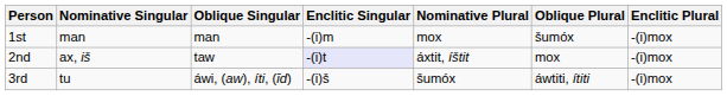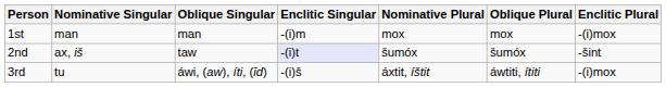 <table class="wikitable">
 <tr>
 <th>Person</th>
 <th>Nominative Singular</th>
 <th>Oblique Singular</th>
 <th>Enclitic Singular</th>
 <th>Nominative Plural</th>
 <th>Oblique Plural</th>
 <th>Enclitic Plural</th>
 </tr>
 <tr>
 <td>1st</td>
 <td>man</td>
 <td>man</td>
 <td>-(i)m</td>
 <td>mox</td>
-<td>šumóx</td>
+<td>mox</td>
 <td>-(i)mox</td>
 </tr>
 <tr>
 <td>2nd</td>
 <td>ax, <em>iš</em></td>
 <td>taw</td>
 <td style="background: lavender;">-(i)t</td>
-<td>áxtit, <em>íštit</em></td>
-<td>mox</td>
-<td>-(i)mox</td>
+<td>šumóx</td>
+<td>šumóx</td>
+<td>-šint</td>
 </tr>
 <tr>
 <td>3rd</td>
 <td>tu</td>
 <td>áwi, (<em>aw</em>), <em>íti</em>, (<em>īd</em>)</td>
 <td>-(i)š</td>
-<td>šumóx</td>
+<td>áxtit, <em>íštit</em></td>
 <td>áwtiti, <em>ítiti</em></td>
 <td>-(i)mox</td>
 </tr>
 </table>
